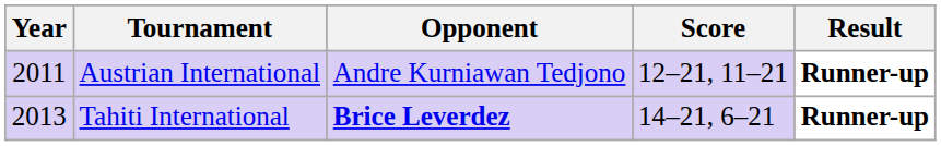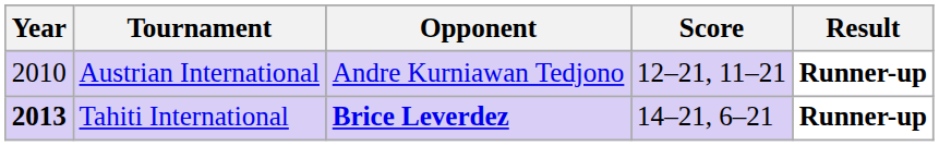 <table class="sortable wikitable" style="font-size: 90%;">
 <tr>
 <th>Year</th>
 <th>Tournament</th>
 <th>Opponent</th>
 <th>Score</th>
 <th>Result</th>
 </tr>
 <tr style="background:#D8CEF6">
-<td align="center">2011</td>
+<td align="center">2010</td>
 <td align="left"><a href='#'>Austrian International</a></td>
 <td align="left"> <a href='#'>Andre Kurniawan Tedjono</a></td>
 <td align="left">12–21, 11–21</td>
 <td style="text-align:left; background:white"> <strong>Runner-up</strong></td>
 </tr>
 <tr style="background:#D8CEF6">
-<td align="center">2013</td>
+<td align="center"><strong>2013</strong></td>
 <td align="left"><a href='#'>Tahiti International</a></td>
 <td align="left"><strong> <a href='#'>Brice Leverdez</a></strong></td>
 <td align="left">14–21, 6–21</td>
 <td style="text-align:left; background:white"> <strong>Runner-up</strong></td>
 </tr>
 </table>
